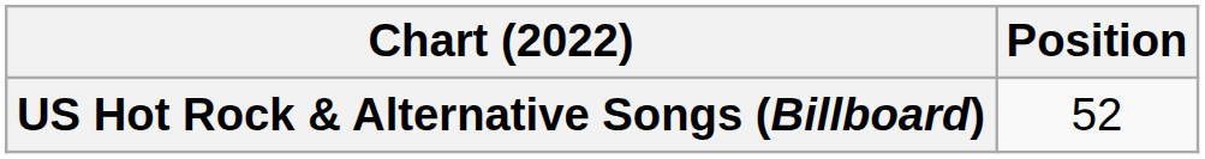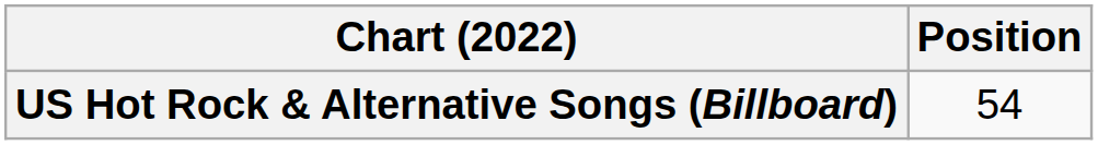 <table class="wikitable plainrowheaders" style="text-align:center">
 <tr>
 <th scope="col">Chart (2022)</th>
 <th scope="col">Position</th>
 </tr>
 <tr>
 <th scope="row">US Hot Rock & Alternative Songs (<em>Billboard</em>)</th>
-<td>52</td>
+<td>54</td>
 </tr>
 </table>
